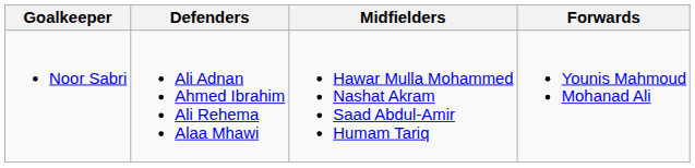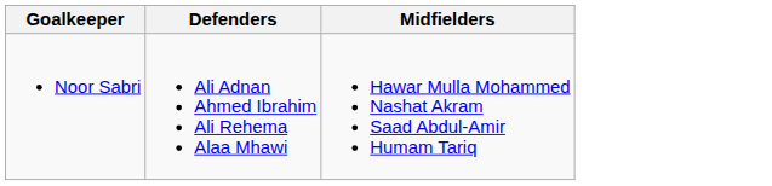 <table class="wikitable">
 <tr>
 <th>Goalkeeper</th>
 <th>Defenders</th>
 <th>Midfielders</th>
-<th>Forwards</th>
 </tr>
 <tr>
 <td valign=top><br><ul><li><a href='#'>Noor Sabri</a></li></ul></td>
 <td valign=top><br><ul><li><a href='#'>Ali Adnan</a></li><li><a href='#'>Ahmed Ibrahim</a></li><li><a href='#'>Ali Rehema</a></li><li><a href='#'>Alaa Mhawi</a></li></ul></td>
 <td valign=top><br><ul><li><a href='#'>Hawar Mulla Mohammed</a></li><li><a href='#'>Nashat Akram</a></li><li><a href='#'>Saad Abdul-Amir</a></li><li><a href='#'>Humam Tariq</a></li></ul></td>
-<td valign=top><br><ul><li><a href='#'>Younis Mahmoud</a></li><li><a href='#'>Mohanad Ali</a></li></ul></td>
 </tr>
 </table>
